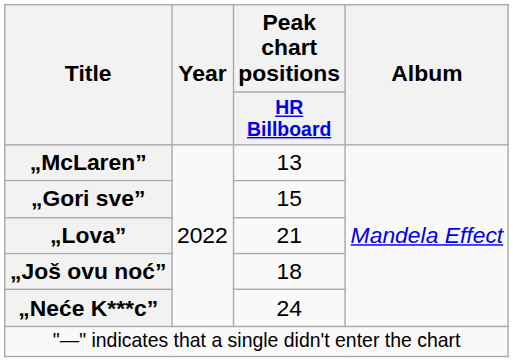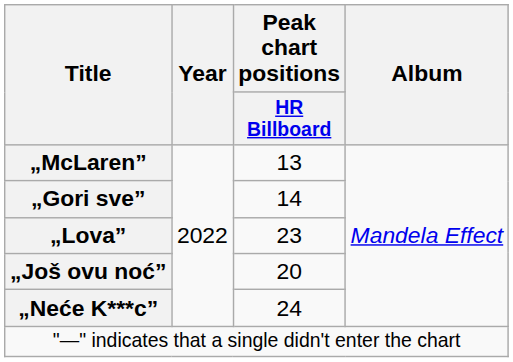 <table class="wikitable plainrowheaders" style="text-align:center;">
 <tr>
 <th rowspan="2" scope="col">Title</th>
 <th rowspan="2" scope="col">Year</th>
 <th colspan="1" scope="col">Peak<br>chart positions</th>
 <th rowspan="2" scope="col">Album</th>
 </tr>
 <tr>
 <th style="width:0.5em; font-size:85%"><a href='#'>HR <br>Billboard</a><br></th>
 </tr>
 <tr>
 <th scope="row">„McLaren” </th>
 <td rowspan="5">2022</td>
 <td>13</td>
 <td rowspan="5"><em><a href='#'>Mandela Effect</a></em></td>
 </tr>
 <tr>
 <th scope="row">„Gori sve” </th>
-<td>15</td>
+<td>14</td>
 </tr>
 <tr>
 <th scope="row">„Lova”</th>
-<td>21</td>
+<td>23</td>
 </tr>
 <tr>
 <th scope="row">„Još ovu noć” </th>
-<td>18</td>
+<td>20</td>
 </tr>
 <tr>
 <th scope="row">„Neće K***c” </th>
 <td>24</td>
 </tr>
 <tr>
 <td colspan="20" style="text-align:center; font-size:85%;">"—" indicates that a single didn't enter the chart</td>
 </tr>
 </table>
